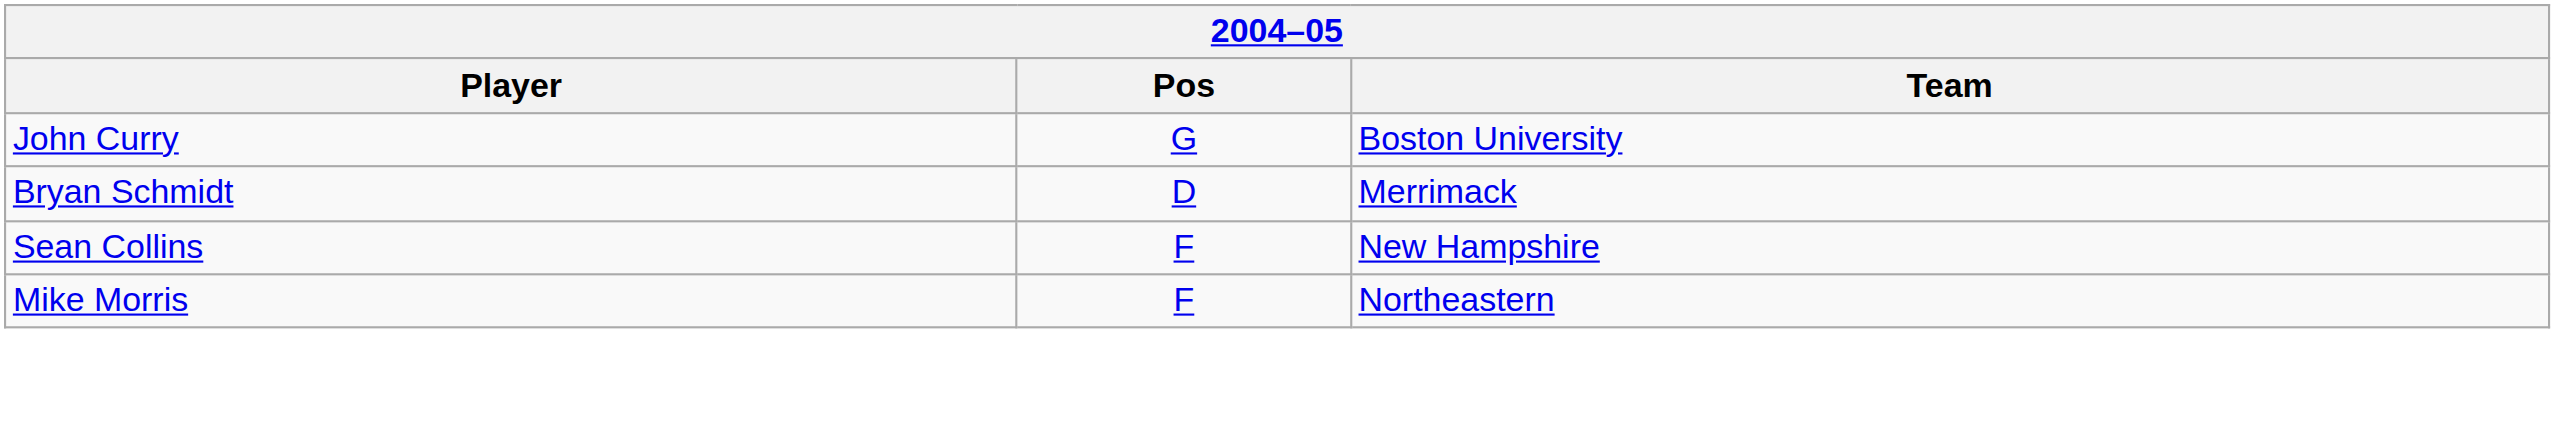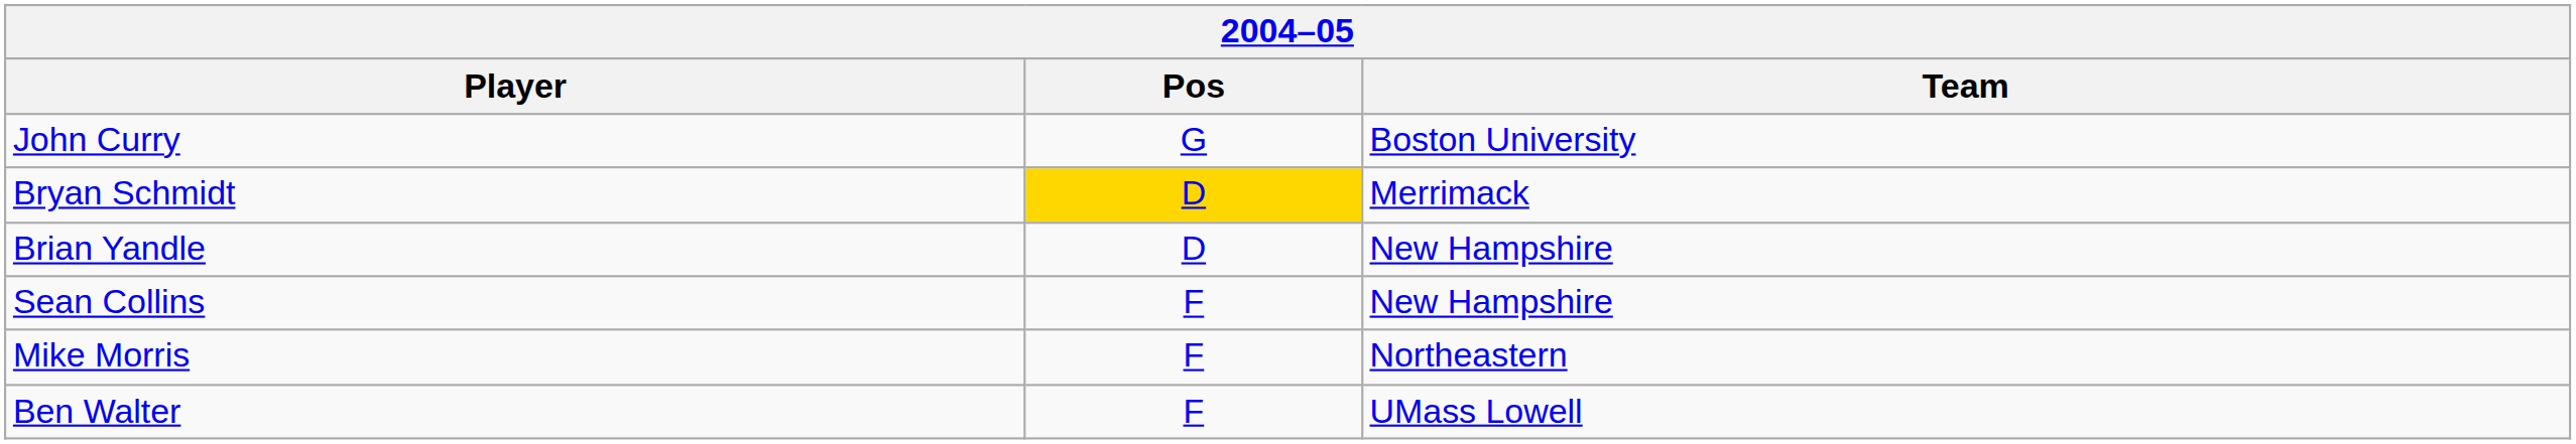 <table class="wikitable" width=95%>
 <tr>
 <th colspan=3><a href='#'>2004–05</a></th>
 </tr>
 <tr>
 <th>Player</th>
 <th>Pos</th>
 <th>Team</th>
 </tr>
 <tr>
 <td><a href='#'>John Curry</a></td>
 <td align=center><a href='#'>G</a></td>
 <td><a href='#'>Boston University</a></td>
 </tr>
 <tr>
 <td><a href='#'>Bryan Schmidt</a></td>
+<td align=center style="background: gold;"><a href='#'>D</a></td>
+<td><a href='#'>Merrimack</a></td>
+</tr>
+<tr>
+<td><a href='#'>Brian Yandle</a></td>
 <td align=center><a href='#'>D</a></td>
-<td><a href='#'>Merrimack</a></td>
+<td><a href='#'>New Hampshire</a></td>
 </tr>
 <tr>
 <td><a href='#'>Sean Collins</a></td>
 <td align=center><a href='#'>F</a></td>
 <td><a href='#'>New Hampshire</a></td>
 </tr>
 <tr>
 <td><a href='#'>Mike Morris</a></td>
 <td align=center><a href='#'>F</a></td>
 <td><a href='#'>Northeastern</a></td>
 </tr>
+<tr>
+<td><a href='#'>Ben Walter</a></td>
+<td align=center><a href='#'>F</a></td>
+<td><a href='#'>UMass Lowell</a></td>
+</tr>
 </table>
